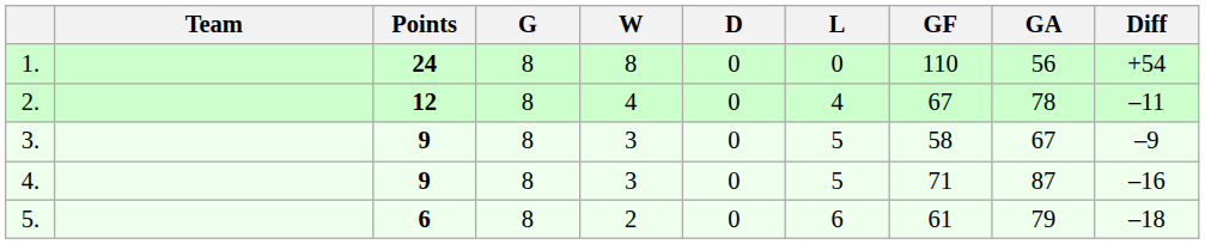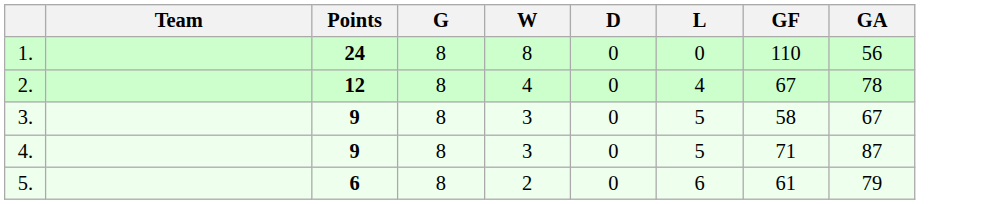 <table class=wikitable style="text-align:center">
 <tr bgcolor="#DCDCDC">
 <th width="25"></th>
 <th width="200">Team</th>
 <th width="60">Points</th>
 <th width="60">G</th>
 <th width="60">W</th>
 <th width="60">D</th>
 <th width="60">L</th>
 <th width="60">GF</th>
 <th width="60">GA</th>
-<th width="60">Diff</th>
 </tr>
 <tr bgcolor=#CCFFCC>
 <td>1.</td>
 <td align=left></td>
 <td><strong>24</strong></td>
 <td>8</td>
 <td>8</td>
 <td>0</td>
 <td>0</td>
 <td>110</td>
 <td>56</td>
-<td>+54</td>
 </tr>
 <tr bgcolor=#CCFFCC>
 <td>2.</td>
 <td align=left></td>
 <td><strong>12</strong></td>
 <td>8</td>
 <td>4</td>
 <td>0</td>
 <td>4</td>
 <td>67</td>
 <td>78</td>
-<td>–11</td>
 </tr>
 <tr bgcolor=#EEFFEE>
 <td>3.</td>
 <td align=left></td>
 <td><strong>9</strong></td>
 <td>8</td>
 <td>3</td>
 <td>0</td>
 <td>5</td>
 <td>58</td>
 <td>67</td>
-<td>–9</td>
 </tr>
 <tr bgcolor=#EEFFEE>
 <td>4.</td>
 <td align=left></td>
 <td><strong>9</strong></td>
 <td>8</td>
 <td>3</td>
 <td>0</td>
 <td>5</td>
 <td>71</td>
 <td>87</td>
-<td>–16</td>
 </tr>
 <tr bgcolor=#EEFFEE>
 <td>5.</td>
 <td align=left></td>
 <td><strong>6</strong></td>
 <td>8</td>
 <td>2</td>
 <td>0</td>
 <td>6</td>
 <td>61</td>
 <td>79</td>
-<td>–18</td>
 </tr>
 </table>
